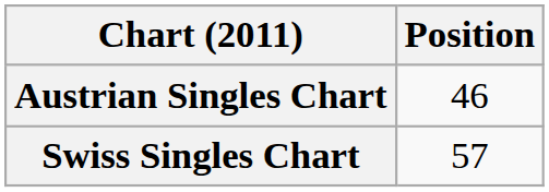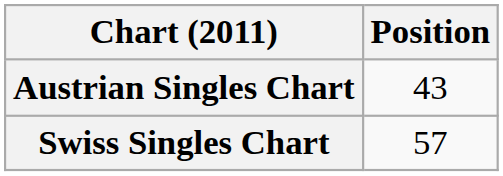 <table class="wikitable plainrowheaders sortable">
 <tr>
 <th scope="col">Chart (2011)</th>
 <th scope="col">Position</th>
 </tr>
 <tr>
 <th scope="row">Austrian Singles Chart</th>
-<td align="center">46</td>
+<td align="center">43</td>
 </tr>
 <tr>
 <th scope="row">Swiss Singles Chart</th>
 <td align="center">57</td>
 </tr>
 </table>
